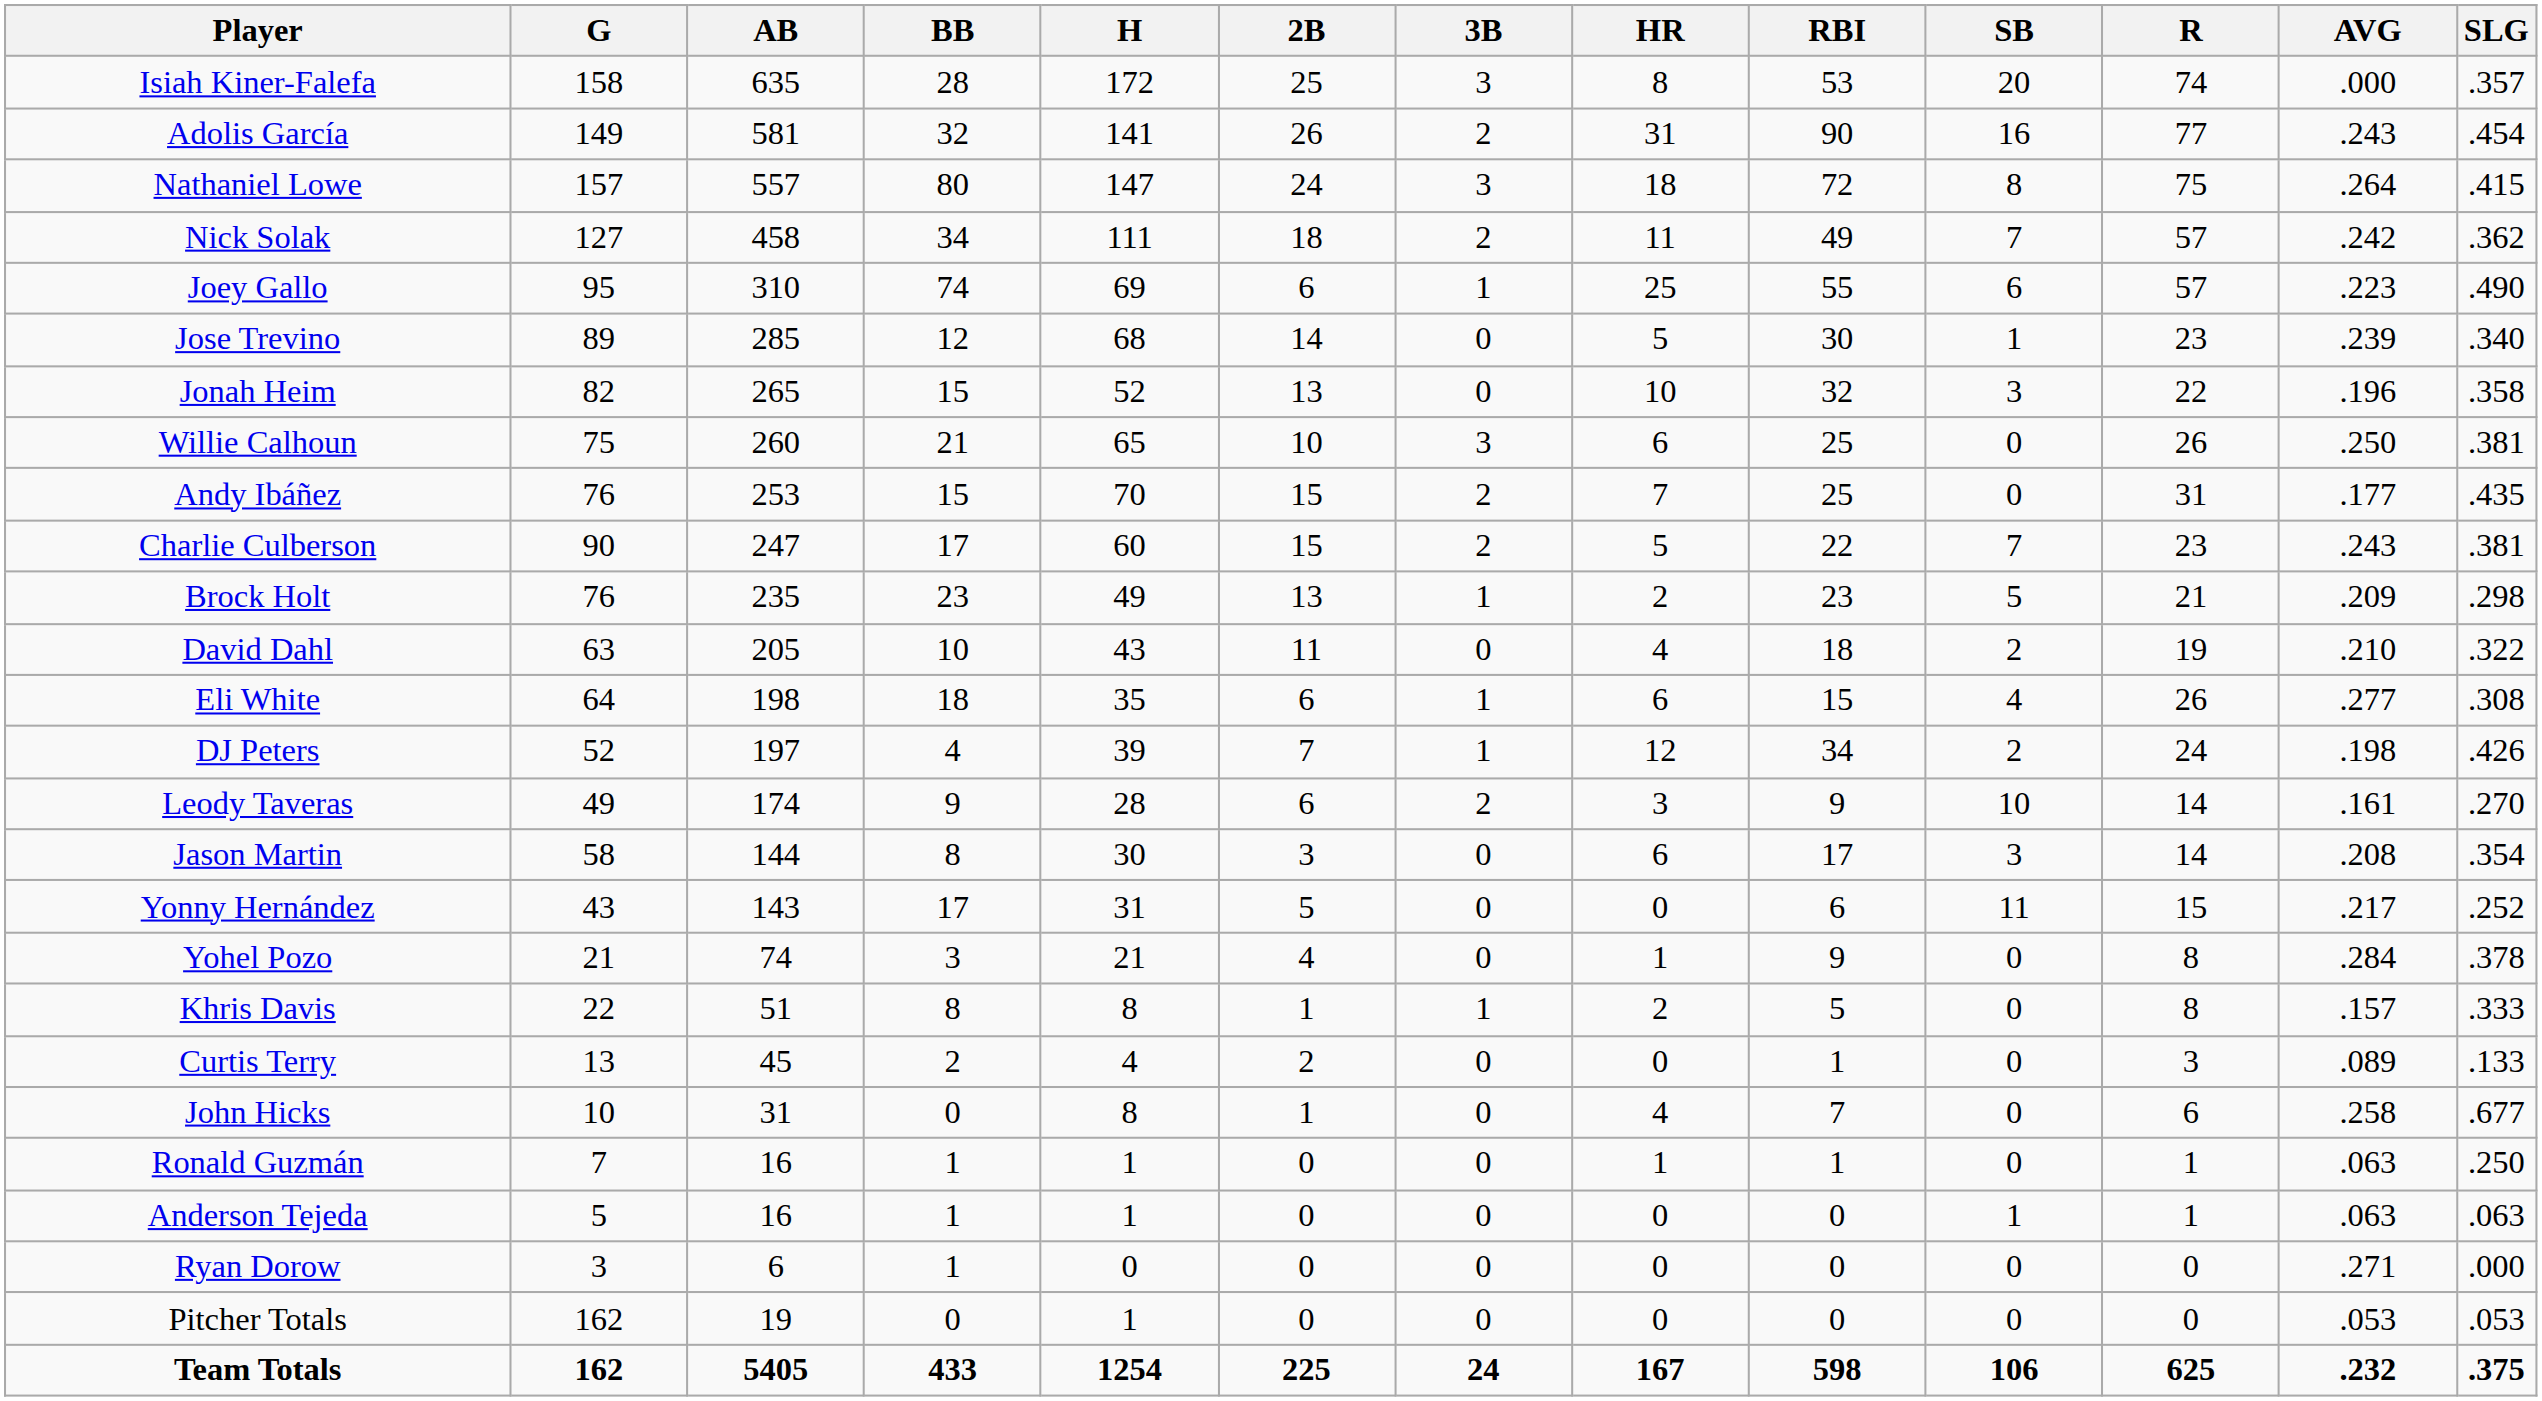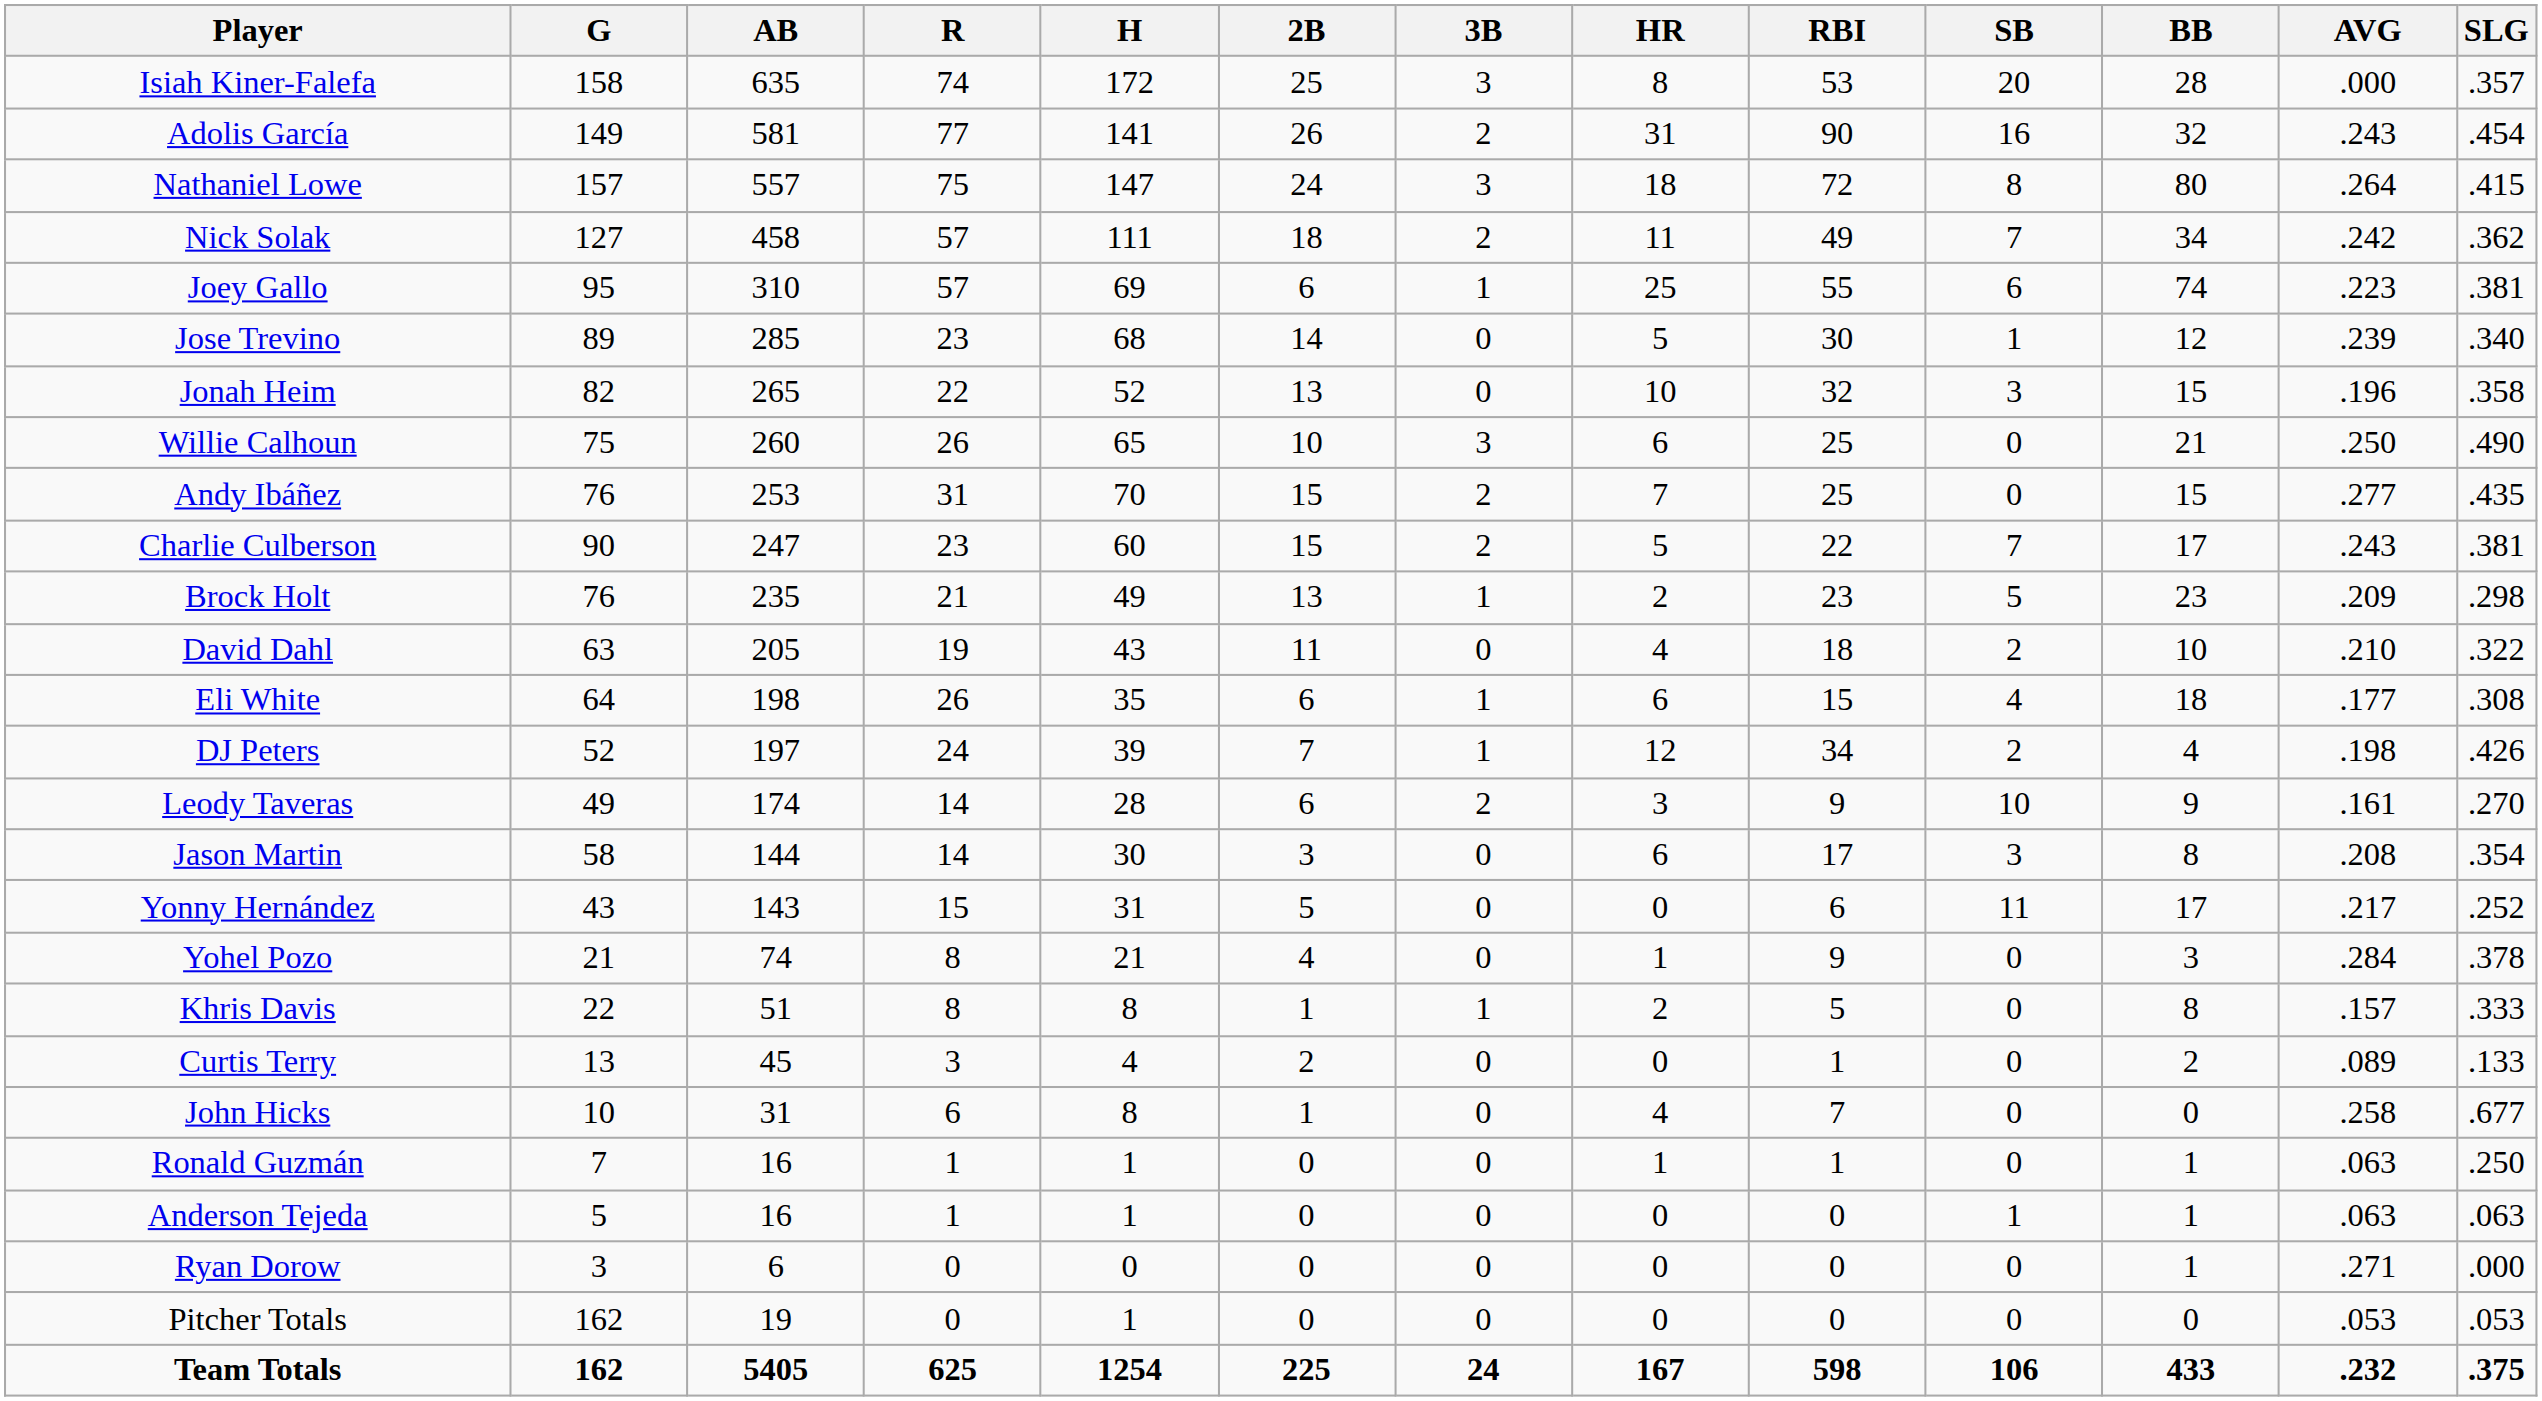 <table class=wikitable style="text-align:center">
 <tr>
 <th bgcolor=#DDDDFF; width="20%">Player</th>
 <th bgcolor=#DDDDFF; width="7%">G</th>
 <th bgcolor=#DDDDFF; width="7%">AB</th>
-<th bgcolor=#DDDDFF; width="7%">BB</th>
+<th bgcolor=#DDDDFF; width="7%">R</th>
 <th bgcolor=#DDDDFF; width="7%">H</th>
 <th bgcolor=#DDDDFF; width="7%">2B</th>
 <th bgcolor=#DDDDFF; width="7%">3B</th>
 <th bgcolor=#DDDDFF; width="7%">HR</th>
 <th bgcolor=#DDDDFF; width="7%">RBI</th>
 <th bgcolor=#DDDDFF; width="7%">SB</th>
-<th bgcolor=#DDDDFF; width="7%">R</th>
+<th bgcolor=#DDDDFF; width="7%">BB</th>
 <th bgcolor=#DDDDFF; width="7%">AVG</th>
 <th bgcolor=#DDDDFF; width="7%">SLG</th>
 </tr>
 <tr>
 <td><a href='#'>Isiah Kiner-Falefa</a></td>
 <td>158</td>
 <td>635</td>
-<td>28</td>
+<td>74</td>
 <td>172</td>
 <td>25</td>
 <td>3</td>
 <td>8</td>
 <td>53</td>
 <td>20</td>
-<td>74</td>
+<td>28</td>
 <td>.000</td>
 <td>.357</td>
 </tr>
 <tr>
 <td><a href='#'>Adolis García</a></td>
 <td>149</td>
 <td>581</td>
-<td>32</td>
+<td>77</td>
 <td>141</td>
 <td>26</td>
 <td>2</td>
 <td>31</td>
 <td>90</td>
 <td>16</td>
-<td>77</td>
+<td>32</td>
 <td>.243</td>
 <td>.454</td>
 </tr>
 <tr>
 <td><a href='#'>Nathaniel Lowe</a></td>
 <td>157</td>
 <td>557</td>
-<td>80</td>
+<td>75</td>
 <td>147</td>
 <td>24</td>
 <td>3</td>
 <td>18</td>
 <td>72</td>
 <td>8</td>
-<td>75</td>
+<td>80</td>
 <td>.264</td>
 <td>.415</td>
 </tr>
 <tr>
 <td><a href='#'>Nick Solak</a></td>
 <td>127</td>
 <td>458</td>
-<td>34</td>
+<td>57</td>
 <td>111</td>
 <td>18</td>
 <td>2</td>
 <td>11</td>
 <td>49</td>
 <td>7</td>
-<td>57</td>
+<td>34</td>
 <td>.242</td>
 <td>.362</td>
 </tr>
 <tr>
 <td><a href='#'>Joey Gallo</a></td>
 <td>95</td>
 <td>310</td>
-<td>74</td>
+<td>57</td>
 <td>69</td>
 <td>6</td>
 <td>1</td>
 <td>25</td>
 <td>55</td>
 <td>6</td>
-<td>57</td>
+<td>74</td>
 <td>.223</td>
-<td>.490</td>
+<td>.381</td>
 </tr>
 <tr>
 <td><a href='#'>Jose Trevino</a></td>
 <td>89</td>
 <td>285</td>
-<td>12</td>
+<td>23</td>
 <td>68</td>
 <td>14</td>
 <td>0</td>
 <td>5</td>
 <td>30</td>
 <td>1</td>
-<td>23</td>
+<td>12</td>
 <td>.239</td>
 <td>.340</td>
 </tr>
 <tr>
 <td><a href='#'>Jonah Heim</a></td>
 <td>82</td>
 <td>265</td>
-<td>15</td>
+<td>22</td>
 <td>52</td>
 <td>13</td>
 <td>0</td>
 <td>10</td>
 <td>32</td>
 <td>3</td>
-<td>22</td>
+<td>15</td>
 <td>.196</td>
 <td>.358</td>
 </tr>
 <tr>
 <td><a href='#'>Willie Calhoun</a></td>
 <td>75</td>
 <td>260</td>
-<td>21</td>
+<td>26</td>
 <td>65</td>
 <td>10</td>
 <td>3</td>
 <td>6</td>
 <td>25</td>
 <td>0</td>
-<td>26</td>
+<td>21</td>
 <td>.250</td>
-<td>.381</td>
+<td>.490</td>
 </tr>
 <tr>
 <td><a href='#'>Andy Ibáñez</a></td>
 <td>76</td>
 <td>253</td>
-<td>15</td>
+<td>31</td>
 <td>70</td>
 <td>15</td>
 <td>2</td>
 <td>7</td>
 <td>25</td>
 <td>0</td>
-<td>31</td>
-<td>.177</td>
+<td>15</td>
+<td>.277</td>
 <td>.435</td>
 </tr>
 <tr>
 <td><a href='#'>Charlie Culberson</a></td>
 <td>90</td>
 <td>247</td>
-<td>17</td>
+<td>23</td>
 <td>60</td>
 <td>15</td>
 <td>2</td>
 <td>5</td>
 <td>22</td>
 <td>7</td>
-<td>23</td>
+<td>17</td>
 <td>.243</td>
 <td>.381</td>
 </tr>
 <tr>
 <td><a href='#'>Brock Holt</a></td>
 <td>76</td>
 <td>235</td>
-<td>23</td>
+<td>21</td>
 <td>49</td>
 <td>13</td>
 <td>1</td>
 <td>2</td>
 <td>23</td>
 <td>5</td>
-<td>21</td>
+<td>23</td>
 <td>.209</td>
 <td>.298</td>
 </tr>
 <tr>
 <td><a href='#'>David Dahl</a></td>
 <td>63</td>
 <td>205</td>
-<td>10</td>
+<td>19</td>
 <td>43</td>
 <td>11</td>
 <td>0</td>
 <td>4</td>
 <td>18</td>
 <td>2</td>
-<td>19</td>
+<td>10</td>
 <td>.210</td>
 <td>.322</td>
 </tr>
 <tr>
 <td><a href='#'>Eli White</a></td>
 <td>64</td>
 <td>198</td>
-<td>18</td>
+<td>26</td>
 <td>35</td>
 <td>6</td>
 <td>1</td>
 <td>6</td>
 <td>15</td>
 <td>4</td>
-<td>26</td>
-<td>.277</td>
+<td>18</td>
+<td>.177</td>
 <td>.308</td>
 </tr>
 <tr>
 <td><a href='#'>DJ Peters</a></td>
 <td>52</td>
 <td>197</td>
-<td>4</td>
+<td>24</td>
 <td>39</td>
 <td>7</td>
 <td>1</td>
 <td>12</td>
 <td>34</td>
 <td>2</td>
-<td>24</td>
+<td>4</td>
 <td>.198</td>
 <td>.426</td>
 </tr>
 <tr>
 <td><a href='#'>Leody Taveras</a></td>
 <td>49</td>
 <td>174</td>
-<td>9</td>
+<td>14</td>
 <td>28</td>
 <td>6</td>
 <td>2</td>
 <td>3</td>
 <td>9</td>
 <td>10</td>
-<td>14</td>
+<td>9</td>
 <td>.161</td>
 <td>.270</td>
 </tr>
 <tr>
 <td><a href='#'>Jason Martin</a></td>
 <td>58</td>
 <td>144</td>
-<td>8</td>
+<td>14</td>
 <td>30</td>
 <td>3</td>
 <td>0</td>
 <td>6</td>
 <td>17</td>
 <td>3</td>
-<td>14</td>
+<td>8</td>
 <td>.208</td>
 <td>.354</td>
 </tr>
 <tr>
 <td><a href='#'>Yonny Hernández</a></td>
 <td>43</td>
 <td>143</td>
-<td>17</td>
+<td>15</td>
 <td>31</td>
 <td>5</td>
 <td>0</td>
 <td>0</td>
 <td>6</td>
 <td>11</td>
-<td>15</td>
+<td>17</td>
 <td>.217</td>
 <td>.252</td>
 </tr>
 <tr>
 <td><a href='#'>Yohel Pozo</a></td>
 <td>21</td>
 <td>74</td>
-<td>3</td>
+<td>8</td>
 <td>21</td>
 <td>4</td>
 <td>0</td>
 <td>1</td>
 <td>9</td>
 <td>0</td>
-<td>8</td>
+<td>3</td>
 <td>.284</td>
 <td>.378</td>
 </tr>
 <tr>
 <td><a href='#'>Khris Davis</a></td>
 <td>22</td>
 <td>51</td>
 <td>8</td>
 <td>8</td>
 <td>1</td>
 <td>1</td>
 <td>2</td>
 <td>5</td>
 <td>0</td>
 <td>8</td>
 <td>.157</td>
 <td>.333</td>
 </tr>
 <tr>
 <td><a href='#'>Curtis Terry</a></td>
 <td>13</td>
 <td>45</td>
-<td>2</td>
+<td>3</td>
 <td>4</td>
 <td>2</td>
 <td>0</td>
 <td>0</td>
 <td>1</td>
 <td>0</td>
-<td>3</td>
+<td>2</td>
 <td>.089</td>
 <td>.133</td>
 </tr>
 <tr>
 <td><a href='#'>John Hicks</a></td>
 <td>10</td>
 <td>31</td>
-<td>0</td>
+<td>6</td>
 <td>8</td>
 <td>1</td>
 <td>0</td>
 <td>4</td>
 <td>7</td>
 <td>0</td>
-<td>6</td>
+<td>0</td>
 <td>.258</td>
 <td>.677</td>
 </tr>
 <tr>
 <td><a href='#'>Ronald Guzmán</a></td>
 <td>7</td>
 <td>16</td>
 <td>1</td>
 <td>1</td>
 <td>0</td>
 <td>0</td>
 <td>1</td>
 <td>1</td>
 <td>0</td>
 <td>1</td>
 <td>.063</td>
 <td>.250</td>
 </tr>
 <tr>
 <td><a href='#'>Anderson Tejeda</a></td>
 <td>5</td>
 <td>16</td>
 <td>1</td>
 <td>1</td>
 <td>0</td>
 <td>0</td>
 <td>0</td>
 <td>0</td>
 <td>1</td>
 <td>1</td>
 <td>.063</td>
 <td>.063</td>
 </tr>
 <tr>
 <td><a href='#'>Ryan Dorow</a></td>
 <td>3</td>
 <td>6</td>
-<td>1</td>
 <td>0</td>
 <td>0</td>
 <td>0</td>
 <td>0</td>
 <td>0</td>
 <td>0</td>
 <td>0</td>
+<td>1</td>
 <td>.271</td>
 <td>.000</td>
 </tr>
 <tr>
 <td>Pitcher Totals</td>
 <td>162</td>
 <td>19</td>
 <td>0</td>
 <td>1</td>
 <td>0</td>
 <td>0</td>
 <td>0</td>
 <td>0</td>
 <td>0</td>
 <td>0</td>
 <td>.053</td>
 <td>.053</td>
 </tr>
 <tr>
 <td><strong>Team Totals</strong></td>
 <td><strong>162</strong></td>
 <td><strong>5405</strong></td>
-<td><strong>433</strong></td>
+<td><strong>625</strong></td>
 <td><strong>1254</strong></td>
 <td><strong>225</strong></td>
 <td><strong>24</strong></td>
 <td><strong>167</strong></td>
 <td><strong>598</strong></td>
 <td><strong>106</strong></td>
-<td><strong>625</strong></td>
+<td><strong>433</strong></td>
 <td><strong>.232</strong></td>
 <td><strong>.375</strong></td>
 </tr>
 </table>
